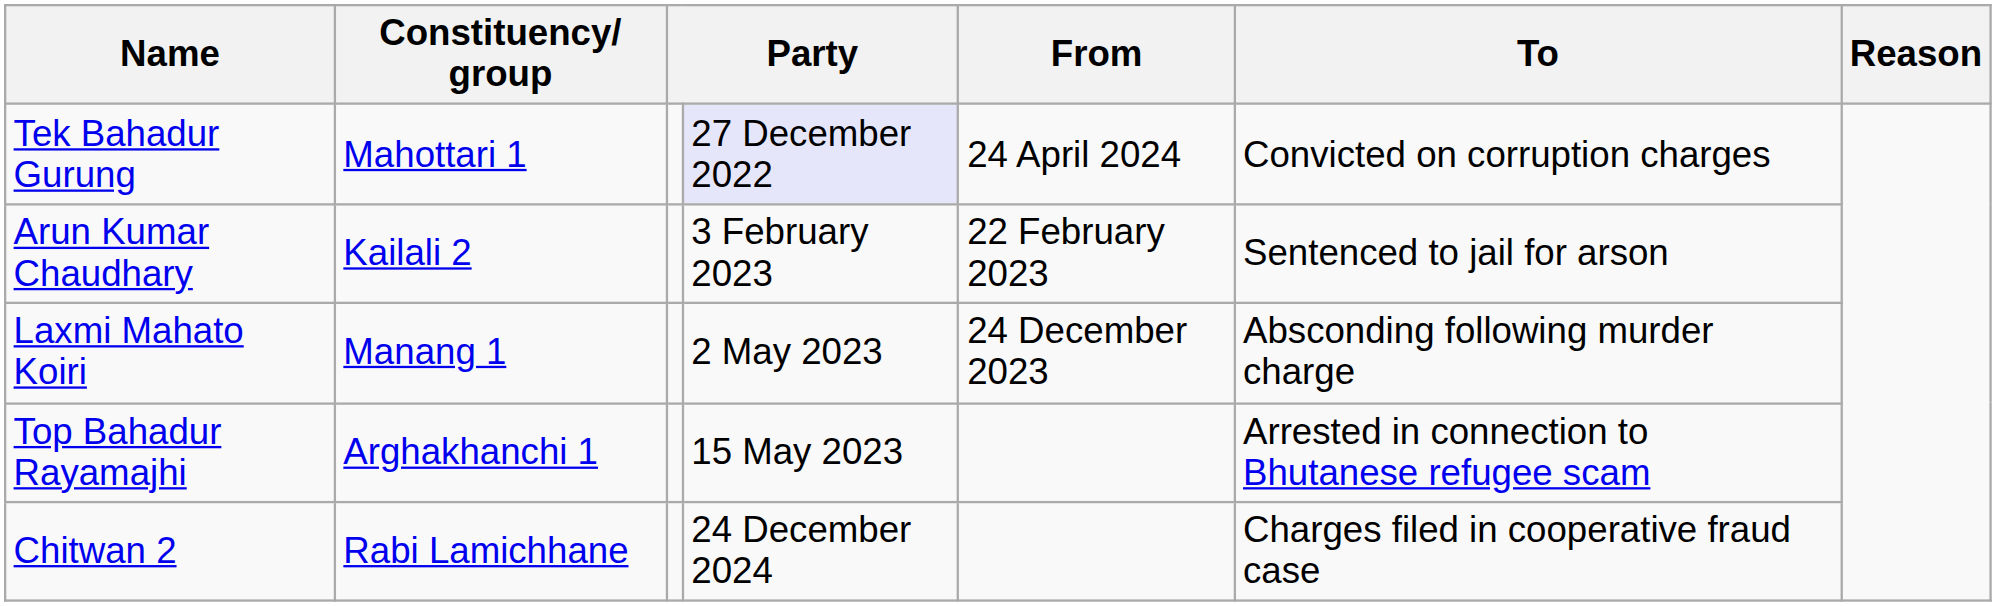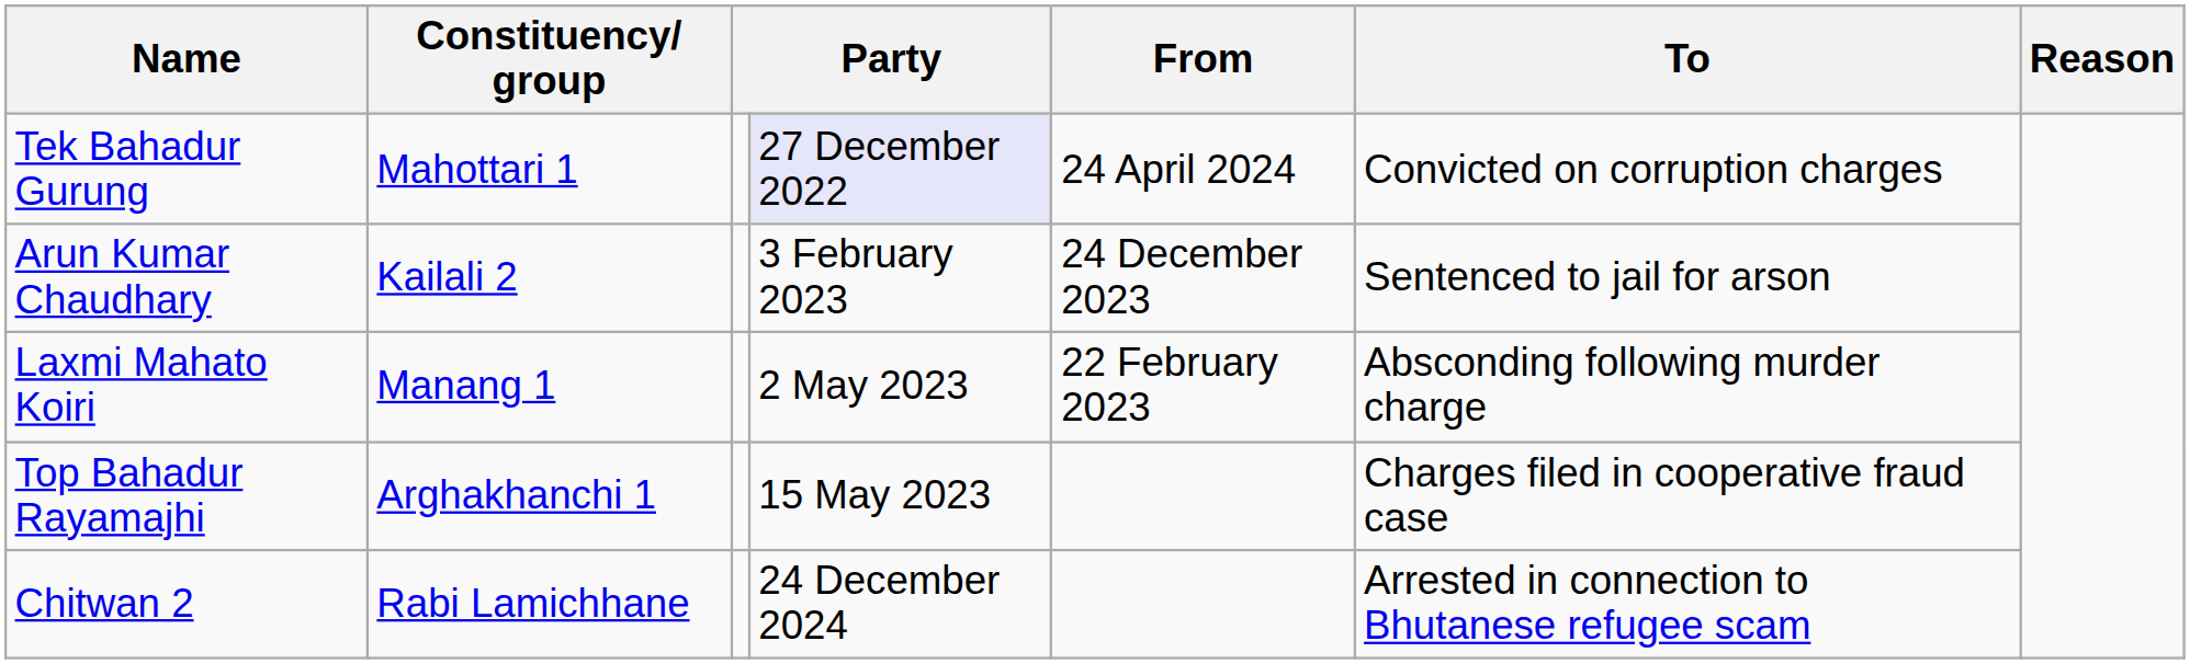 <table class="wikitable">
 <tr>
 <th>Name</th>
 <th>Constituency/ group</th>
 <th colspan="2">Party</th>
 <th>From</th>
 <th>To</th>
 <th>Reason</th>
 </tr>
 <tr>
 <td><a href='#'>Tek Bahadur Gurung</a></td>
 <td><a href='#'>Mahottari 1</a></td>
 <td></td>
 <td style="background: lavender;">27 December 2022</td>
 <td>24 April 2024</td>
 <td>Convicted on corruption charges</td>
 </tr>
 <tr>
 <td><a href='#'>Arun Kumar Chaudhary</a></td>
 <td><a href='#'>Kailali 2</a></td>
 <td></td>
 <td>3 February 2023</td>
-<td>22 February 2023</td>
+<td>24 December 2023</td>
 <td>Sentenced to jail for arson</td>
 </tr>
 <tr>
 <td><a href='#'>Laxmi Mahato Koiri</a></td>
 <td><a href='#'>Manang 1</a></td>
 <td></td>
 <td>2 May 2023</td>
-<td>24 December 2023</td>
+<td>22 February 2023</td>
 <td>Absconding following murder charge</td>
 </tr>
 <tr>
 <td><a href='#'>Top Bahadur Rayamajhi</a></td>
 <td><a href='#'>Arghakhanchi 1</a></td>
 <td></td>
 <td>15 May 2023</td>
 <td></td>
-<td>Arrested in connection to <a href='#'>Bhutanese refugee scam</a></td>
+<td>Charges filed in cooperative fraud case</td>
 </tr>
 <tr>
 <td><a href='#'>Chitwan 2</a></td>
 <td><a href='#'>Rabi Lamichhane</a></td>
 <td></td>
 <td>24 December 2024</td>
 <td></td>
-<td>Charges filed in cooperative fraud case</td>
+<td>Arrested in connection to <a href='#'>Bhutanese refugee scam</a></td>
 </tr>
 </table>
